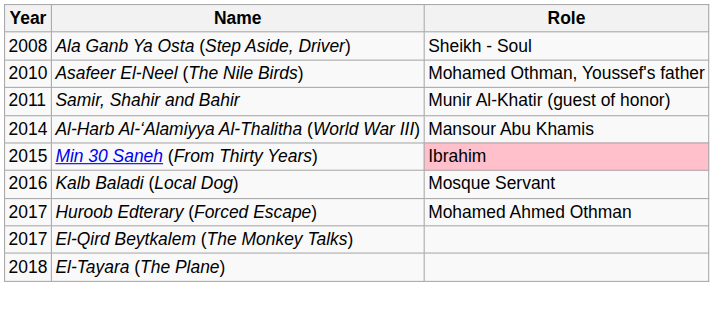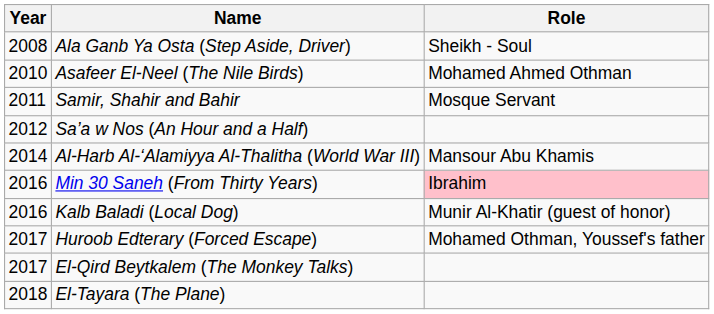 <table class="wikitable">
 <tr>
 <th>Year</th>
 <th>Name</th>
 <th>Role</th>
 </tr>
 <tr>
 <td>2008</td>
 <td><em>Ala Ganb Ya Osta</em> (<em>Step Aside, Driver</em>)</td>
 <td>Sheikh - Soul</td>
 </tr>
 <tr>
 <td>2010</td>
 <td><em>Asafeer El-Neel</em> (<em>The Nile Birds</em>)</td>
-<td>Mohamed Othman, Youssef's father</td>
+<td>Mohamed Ahmed Othman</td>
 </tr>
 <tr>
 <td>2011</td>
 <td><em>Samir, Shahir and Bahir</em></td>
-<td>Munir Al-Khatir (guest of honor)</td>
+<td>Mosque Servant</td>
+</tr>
+<tr>
+<td>2012</td>
+<td><em>Sa’a w Nos</em> (<em>An Hour and a Half</em>)</td>
+<td></td>
 </tr>
 <tr>
 <td>2014</td>
 <td><em>Al-Harb Al-‘Alamiyya Al-Thalitha</em> (<em>World War III</em>)</td>
 <td>Mansour Abu Khamis</td>
 </tr>
 <tr>
-<td>2015</td>
+<td>2016</td>
 <td><em><a href='#'>Min 30 Saneh</a></em> (<em>From Thirty Years</em>)</td>
 <td style="background: pink;">Ibrahim</td>
 </tr>
 <tr>
 <td>2016</td>
 <td><em>Kalb Baladi</em> (<em>Local Dog</em>)</td>
-<td>Mosque Servant</td>
+<td>Munir Al-Khatir (guest of honor)</td>
 </tr>
 <tr>
 <td>2017</td>
 <td><em>Huroob Edterary</em> (<em>Forced Escape</em>)</td>
-<td>Mohamed Ahmed Othman</td>
+<td>Mohamed Othman, Youssef's father</td>
 </tr>
 <tr>
 <td>2017</td>
 <td><em>El-Qird Beytkalem</em> (<em>The Monkey Talks</em>)</td>
 <td></td>
 </tr>
 <tr>
 <td>2018</td>
 <td><em>El-Tayara</em> (<em>The Plane</em>)</td>
 <td></td>
 </tr>
 </table>
